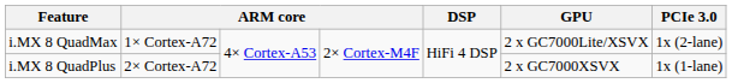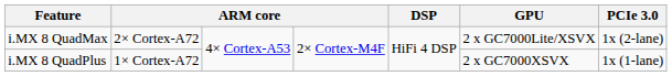 <table class="wikitable">
 <tr>
 <th>Feature</th>
 <th colspan="3">ARM core</th>
 <th>DSP</th>
 <th>GPU</th>
 <th>PCIe 3.0</th>
 </tr>
 <tr>
 <td>i.MX 8 QuadMax</td>
-<td>1× Cortex-A72</td>
+<td>2× Cortex-A72</td>
 <td rowspan="2">4× <a href='#'>Cortex-A53</a></td>
 <td rowspan="2">2× <a href='#'>Cortex-M4F</a></td>
 <td rowspan="2">HiFi 4 DSP</td>
 <td>2 x GC7000Lite/XSVX</td>
 <td>1x (2-lane)</td>
 </tr>
 <tr>
 <td>i.MX 8 QuadPlus</td>
-<td>2× Cortex-A72</td>
+<td>1× Cortex-A72</td>
 <td>2 x GC7000XSVX</td>
 <td>1x (1-lane)</td>
 </tr>
 </table>
